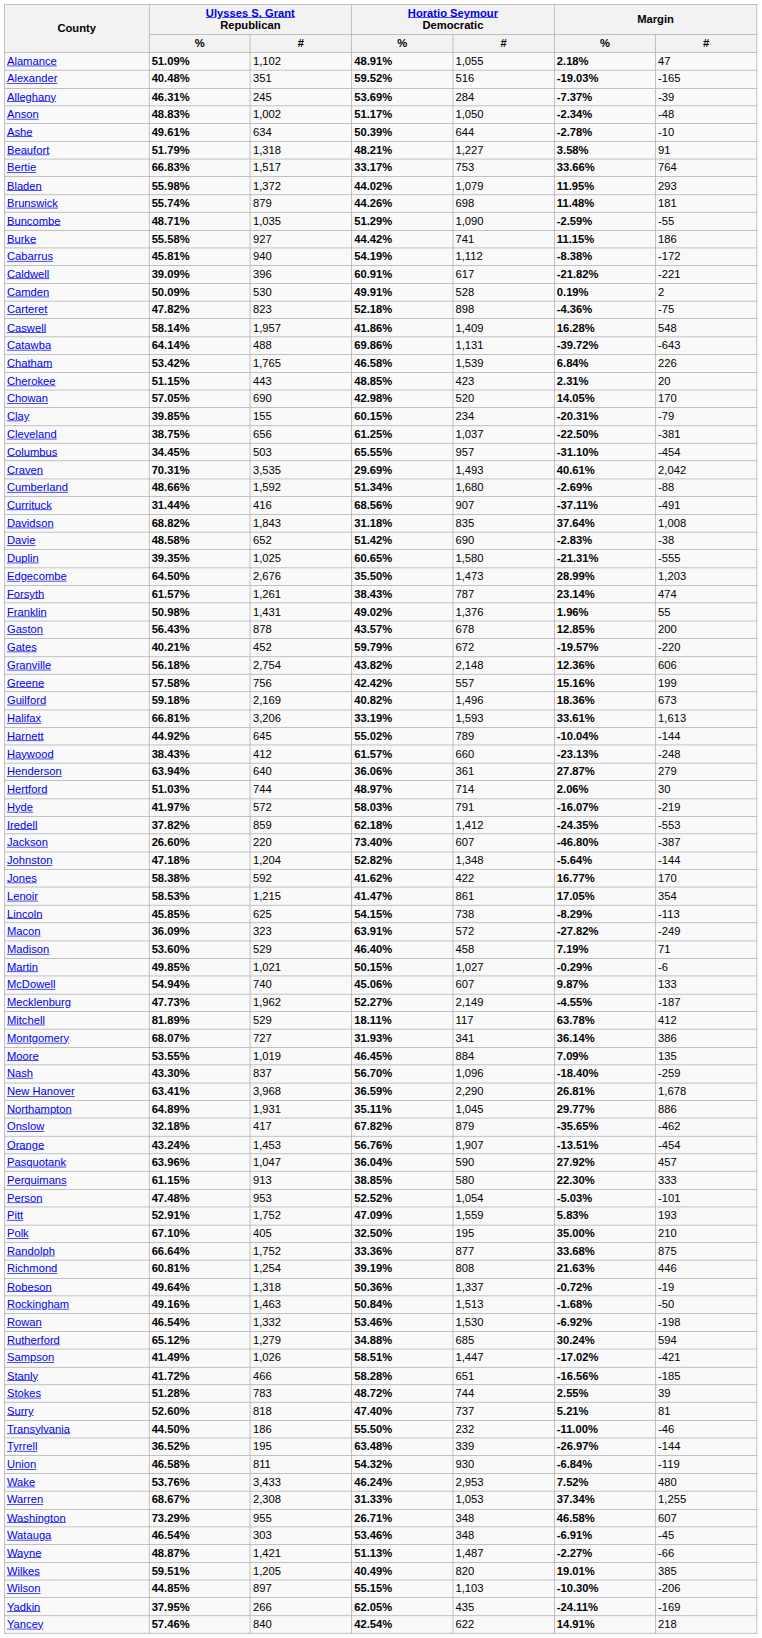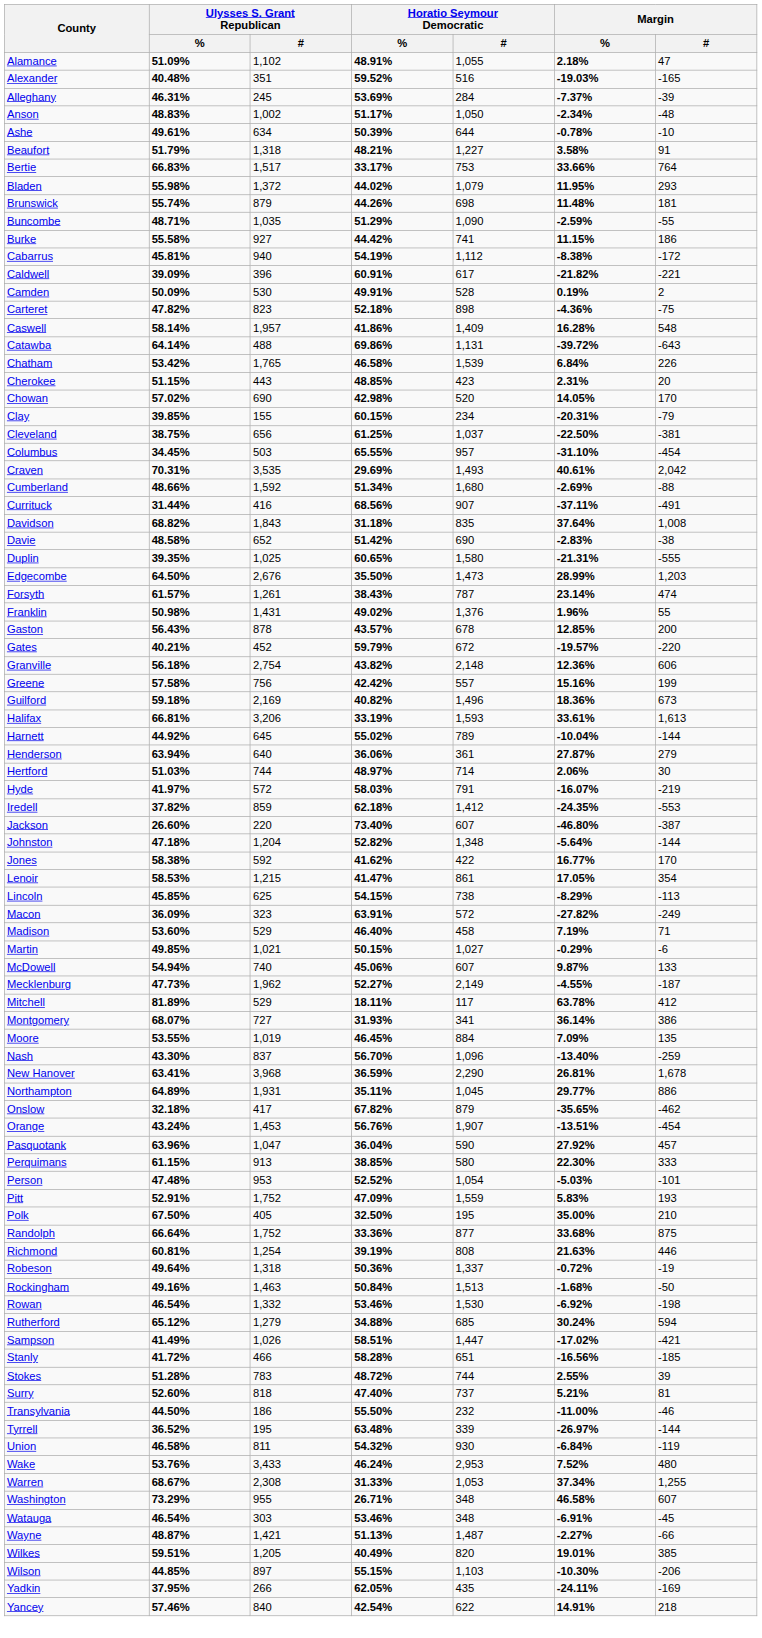 <table class="wikitable sortable" width="">
 <tr>
 <th rowspan="2" style="width:10%;">County</th>
 <th colspan="2"><a href='#'>Ulysses S. Grant</a><br>Republican</th>
 <th colspan="2"><a href='#'>Horatio Seymour</a><br>Democratic</th>
 <th colspan="2">Margin</th>
 </tr>
 <tr>
 <th data-sort-type="number" style="width:7%;">%</th>
 <th data-sort-type="number" style="width:7%;">#</th>
 <th data-sort-type="number" style="width:7%;">%</th>
 <th data-sort-type="number" style="width:7%;">#</th>
 <th data-sort-type="number" style="width:7%;">%</th>
 <th data-sort-type="number" style="width:7%;">#</th>
 </tr>
 <tr>
 <td><a href='#'>Alamance</a></td>
 <td><strong>51.09%</strong></td>
 <td>1,102</td>
 <td><strong>48.91%</strong></td>
 <td>1,055</td>
 <td><strong>2.18%</strong></td>
 <td>47</td>
 </tr>
 <tr>
 <td><a href='#'>Alexander</a></td>
 <td><strong>40.48%</strong></td>
 <td>351</td>
 <td><strong>59.52%</strong></td>
 <td>516</td>
 <td><strong>-19.03%</strong></td>
 <td>-165</td>
 </tr>
 <tr>
 <td><a href='#'>Alleghany</a></td>
 <td><strong>46.31%</strong></td>
 <td>245</td>
 <td><strong>53.69%</strong></td>
 <td>284</td>
 <td><strong> -7.37%</strong></td>
 <td>-39</td>
 </tr>
 <tr>
 <td><a href='#'>Anson</a></td>
 <td><strong>48.83%</strong></td>
 <td>1,002</td>
 <td><strong>51.17%</strong></td>
 <td>1,050</td>
 <td><strong> -2.34%</strong></td>
 <td>-48</td>
 </tr>
 <tr>
 <td><a href='#'>Ashe</a></td>
 <td><strong>49.61%</strong></td>
 <td>634</td>
 <td><strong>50.39%</strong></td>
 <td>644</td>
-<td><strong> -2.78%</strong></td>
+<td><strong> -0.78%</strong></td>
 <td>-10</td>
 </tr>
 <tr>
 <td><a href='#'>Beaufort</a></td>
 <td><strong>51.79%</strong></td>
 <td>1,318</td>
 <td><strong>48.21%</strong></td>
 <td>1,227</td>
 <td><strong>3.58%</strong></td>
 <td>91</td>
 </tr>
 <tr>
 <td><a href='#'>Bertie</a></td>
 <td><strong>66.83%</strong></td>
 <td>1,517</td>
 <td><strong>33.17%</strong></td>
 <td>753</td>
 <td><strong>33.66%</strong></td>
 <td>764</td>
 </tr>
 <tr>
 <td><a href='#'>Bladen</a></td>
 <td><strong>55.98%</strong></td>
 <td>1,372</td>
 <td><strong>44.02%</strong></td>
 <td>1,079</td>
 <td><strong>11.95%</strong></td>
 <td>293</td>
 </tr>
 <tr>
 <td><a href='#'>Brunswick</a></td>
 <td><strong>55.74%</strong></td>
 <td>879</td>
 <td><strong>44.26%</strong></td>
 <td>698</td>
 <td><strong>11.48%</strong></td>
 <td>181</td>
 </tr>
 <tr>
 <td><a href='#'>Buncombe</a></td>
 <td><strong>48.71%</strong></td>
 <td>1,035</td>
 <td><strong>51.29%</strong></td>
 <td>1,090</td>
 <td><strong>-2.59%</strong></td>
 <td>-55</td>
 </tr>
 <tr>
 <td><a href='#'>Burke</a></td>
 <td><strong>55.58%</strong></td>
 <td>927</td>
 <td><strong>44.42%</strong></td>
 <td>741</td>
 <td><strong>11.15%</strong></td>
 <td>186</td>
 </tr>
 <tr>
 <td><a href='#'>Cabarrus</a></td>
 <td><strong>45.81%</strong></td>
 <td>940</td>
 <td><strong>54.19%</strong></td>
 <td>1,112</td>
 <td><strong> -8.38%</strong></td>
 <td>-172</td>
 </tr>
 <tr>
 <td><a href='#'>Caldwell</a></td>
 <td><strong>39.09%</strong></td>
 <td>396</td>
 <td><strong>60.91%</strong></td>
 <td>617</td>
 <td><strong> -21.82%</strong></td>
 <td>-221</td>
 </tr>
 <tr>
 <td><a href='#'>Camden</a></td>
 <td><strong>50.09%</strong></td>
 <td>530</td>
 <td><strong>49.91%</strong></td>
 <td>528</td>
 <td><strong>0.19%</strong></td>
 <td>2</td>
 </tr>
 <tr>
 <td><a href='#'>Carteret</a></td>
 <td><strong>47.82%</strong></td>
 <td>823</td>
 <td><strong>52.18%</strong></td>
 <td>898</td>
 <td><strong> -4.36%</strong></td>
 <td>-75</td>
 </tr>
 <tr>
 <td><a href='#'>Caswell</a></td>
 <td><strong>58.14%</strong></td>
 <td>1,957</td>
 <td><strong>41.86%</strong></td>
 <td>1,409</td>
 <td><strong>16.28%</strong></td>
 <td>548</td>
 </tr>
 <tr>
 <td><a href='#'>Catawba</a></td>
 <td><strong>64.14%</strong></td>
 <td>488</td>
 <td><strong>69.86%</strong></td>
 <td>1,131</td>
 <td><strong> -39.72%</strong></td>
 <td>-643</td>
 </tr>
 <tr>
 <td><a href='#'>Chatham</a></td>
 <td><strong>53.42%</strong></td>
 <td>1,765</td>
 <td><strong>46.58%</strong></td>
 <td>1,539</td>
 <td><strong>6.84%</strong></td>
 <td>226</td>
 </tr>
 <tr>
 <td><a href='#'>Cherokee</a></td>
 <td><strong>51.15%</strong></td>
 <td>443</td>
 <td><strong>48.85%</strong></td>
 <td>423</td>
 <td><strong>2.31%</strong></td>
 <td>20</td>
 </tr>
 <tr>
 <td><a href='#'>Chowan</a></td>
-<td><strong>57.05%</strong></td>
+<td><strong>57.02%</strong></td>
 <td>690</td>
 <td><strong>42.98%</strong></td>
 <td>520</td>
 <td><strong>14.05%</strong></td>
 <td>170</td>
 </tr>
 <tr>
 <td><a href='#'>Clay</a></td>
 <td><strong>39.85%</strong></td>
 <td>155</td>
 <td><strong>60.15%</strong></td>
 <td>234</td>
 <td><strong>-20.31%</strong></td>
 <td>-79</td>
 </tr>
 <tr>
 <td><a href='#'>Cleveland</a></td>
 <td><strong>38.75%</strong></td>
 <td>656</td>
 <td><strong>61.25%</strong></td>
 <td>1,037</td>
 <td><strong> -22.50%</strong></td>
 <td>-381</td>
 </tr>
 <tr>
 <td><a href='#'>Columbus</a></td>
 <td><strong>34.45%</strong></td>
 <td>503</td>
 <td><strong>65.55%</strong></td>
 <td>957</td>
 <td><strong> -31.10%</strong></td>
 <td>-454</td>
 </tr>
 <tr>
 <td><a href='#'>Craven</a></td>
 <td><strong>70.31%</strong></td>
 <td>3,535</td>
 <td><strong>29.69%</strong></td>
 <td>1,493</td>
 <td><strong>40.61%</strong></td>
 <td>2,042</td>
 </tr>
 <tr>
 <td><a href='#'>Cumberland</a></td>
 <td><strong>48.66%</strong></td>
 <td>1,592</td>
 <td><strong>51.34%</strong></td>
 <td>1,680</td>
 <td><strong> -2.69%</strong></td>
 <td>-88</td>
 </tr>
 <tr>
 <td><a href='#'>Currituck</a></td>
 <td><strong>31.44%</strong></td>
 <td>416</td>
 <td><strong>68.56%</strong></td>
 <td>907</td>
 <td><strong> -37.11%</strong></td>
 <td>-491</td>
 </tr>
 <tr>
 <td><a href='#'>Davidson</a></td>
 <td><strong>68.82%</strong></td>
 <td>1,843</td>
 <td><strong>31.18%</strong></td>
 <td>835</td>
 <td><strong>37.64%</strong></td>
 <td>1,008</td>
 </tr>
 <tr>
 <td><a href='#'>Davie</a></td>
 <td><strong>48.58%</strong></td>
 <td>652</td>
 <td><strong>51.42%</strong></td>
 <td>690</td>
 <td><strong> -2.83%</strong></td>
 <td>-38</td>
 </tr>
 <tr>
 <td><a href='#'>Duplin</a></td>
 <td><strong>39.35%</strong></td>
 <td>1,025</td>
 <td><strong>60.65%</strong></td>
 <td>1,580</td>
 <td><strong> -21.31%</strong></td>
 <td>-555</td>
 </tr>
 <tr>
 <td><a href='#'>Edgecombe</a></td>
 <td><strong>64.50%</strong></td>
 <td>2,676</td>
 <td><strong>35.50%</strong></td>
 <td>1,473</td>
 <td><strong>28.99%</strong></td>
 <td>1,203</td>
 </tr>
 <tr>
 <td><a href='#'>Forsyth</a></td>
 <td><strong>61.57%</strong></td>
 <td>1,261</td>
 <td><strong>38.43%</strong></td>
 <td>787</td>
 <td><strong>23.14%</strong></td>
 <td>474</td>
 </tr>
 <tr>
 <td><a href='#'>Franklin</a></td>
 <td><strong>50.98%</strong></td>
 <td>1,431</td>
 <td><strong>49.02%</strong></td>
 <td>1,376</td>
 <td><strong>1.96%</strong></td>
 <td>55</td>
 </tr>
 <tr>
 <td><a href='#'>Gaston</a></td>
 <td><strong>56.43%</strong></td>
 <td>878</td>
 <td><strong>43.57%</strong></td>
 <td>678</td>
 <td><strong>12.85%</strong></td>
 <td>200</td>
 </tr>
 <tr>
 <td><a href='#'>Gates</a></td>
 <td><strong>40.21%</strong></td>
 <td>452</td>
 <td><strong>59.79%</strong></td>
 <td>672</td>
 <td><strong> -19.57%</strong></td>
 <td>-220</td>
 </tr>
 <tr>
 <td><a href='#'>Granville</a></td>
 <td><strong>56.18%</strong></td>
 <td>2,754</td>
 <td><strong>43.82%</strong></td>
 <td>2,148</td>
 <td><strong>12.36%</strong></td>
 <td>606</td>
 </tr>
 <tr>
 <td><a href='#'>Greene</a></td>
 <td><strong>57.58%</strong></td>
 <td>756</td>
 <td><strong>42.42%</strong></td>
 <td>557</td>
 <td><strong>15.16%</strong></td>
 <td>199</td>
 </tr>
 <tr>
 <td><a href='#'>Guilford</a></td>
 <td><strong>59.18%</strong></td>
 <td>2,169</td>
 <td><strong>40.82%</strong></td>
 <td>1,496</td>
 <td><strong>18.36%</strong></td>
 <td>673</td>
 </tr>
 <tr>
 <td><a href='#'>Halifax</a></td>
 <td><strong>66.81%</strong></td>
 <td>3,206</td>
 <td><strong>33.19%</strong></td>
 <td>1,593</td>
 <td><strong>33.61%</strong></td>
 <td>1,613</td>
 </tr>
 <tr>
 <td><a href='#'>Harnett</a></td>
 <td><strong>44.92%</strong></td>
 <td>645</td>
 <td><strong>55.02%</strong></td>
 <td>789</td>
 <td><strong> -10.04%</strong></td>
 <td>-144</td>
 </tr>
 <tr>
-<td><a href='#'>Haywood</a></td>
-<td><strong>38.43%</strong></td>
-<td>412</td>
-<td><strong>61.57%</strong></td>
-<td>660</td>
-<td><strong> -23.13%</strong></td>
-<td>-248</td>
-</tr>
-<tr>
 <td><a href='#'>Henderson</a></td>
 <td><strong>63.94%</strong></td>
 <td>640</td>
 <td><strong>36.06%</strong></td>
 <td>361</td>
 <td><strong>27.87%</strong></td>
 <td>279</td>
 </tr>
 <tr>
 <td><a href='#'>Hertford</a></td>
 <td><strong>51.03%</strong></td>
 <td>744</td>
 <td><strong>48.97%</strong></td>
 <td>714</td>
 <td><strong>2.06%</strong></td>
 <td>30</td>
 </tr>
 <tr>
 <td><a href='#'>Hyde</a></td>
 <td><strong>41.97%</strong></td>
 <td>572</td>
 <td><strong>58.03%</strong></td>
 <td>791</td>
 <td><strong> -16.07%</strong></td>
 <td>-219</td>
 </tr>
 <tr>
 <td><a href='#'>Iredell</a></td>
 <td><strong>37.82%</strong></td>
 <td>859</td>
 <td><strong>62.18%</strong></td>
 <td>1,412</td>
 <td><strong>-24.35%</strong></td>
 <td>-553</td>
 </tr>
 <tr>
 <td><a href='#'>Jackson</a></td>
 <td><strong>26.60%</strong></td>
 <td>220</td>
 <td><strong>73.40%</strong></td>
 <td>607</td>
 <td><strong> -46.80%</strong></td>
 <td>-387</td>
 </tr>
 <tr>
 <td><a href='#'>Johnston</a></td>
 <td><strong>47.18%</strong></td>
 <td>1,204</td>
 <td><strong>52.82%</strong></td>
 <td>1,348</td>
 <td><strong> -5.64%</strong></td>
 <td>-144</td>
 </tr>
 <tr>
 <td><a href='#'>Jones</a></td>
 <td><strong>58.38%</strong></td>
 <td>592</td>
 <td><strong>41.62%</strong></td>
 <td>422</td>
 <td><strong>16.77%</strong></td>
 <td>170</td>
 </tr>
 <tr>
 <td><a href='#'>Lenoir</a></td>
 <td><strong>58.53%</strong></td>
 <td>1,215</td>
 <td><strong>41.47%</strong></td>
 <td>861</td>
 <td><strong>17.05%</strong></td>
 <td>354</td>
 </tr>
 <tr>
 <td><a href='#'>Lincoln</a></td>
 <td><strong>45.85%</strong></td>
 <td>625</td>
 <td><strong>54.15%</strong></td>
 <td>738</td>
 <td><strong> -8.29%</strong></td>
 <td>-113</td>
 </tr>
 <tr>
 <td><a href='#'>Macon</a></td>
 <td><strong>36.09%</strong></td>
 <td>323</td>
 <td><strong>63.91%</strong></td>
 <td>572</td>
 <td><strong> -27.82%</strong></td>
 <td>-249</td>
 </tr>
 <tr>
 <td><a href='#'>Madison</a></td>
 <td><strong>53.60%</strong></td>
 <td>529</td>
 <td><strong>46.40%</strong></td>
 <td>458</td>
 <td><strong>7.19%</strong></td>
 <td>71</td>
 </tr>
 <tr>
 <td><a href='#'>Martin</a></td>
 <td><strong>49.85%</strong></td>
 <td>1,021</td>
 <td><strong>50.15%</strong></td>
 <td>1,027</td>
 <td><strong> -0.29%</strong></td>
 <td>-6</td>
 </tr>
 <tr>
 <td><a href='#'>McDowell</a></td>
 <td><strong>54.94%</strong></td>
 <td>740</td>
 <td><strong>45.06%</strong></td>
 <td>607</td>
 <td><strong>9.87%</strong></td>
 <td>133</td>
 </tr>
 <tr>
 <td><a href='#'>Mecklenburg</a></td>
 <td><strong>47.73%</strong></td>
 <td>1,962</td>
 <td><strong>52.27%</strong></td>
 <td>2,149</td>
 <td><strong>-4.55%</strong></td>
 <td>-187</td>
 </tr>
 <tr>
 <td><a href='#'>Mitchell</a></td>
 <td><strong>81.89%</strong></td>
 <td>529</td>
 <td><strong>18.11%</strong></td>
 <td>117</td>
 <td><strong>63.78%</strong></td>
 <td>412</td>
 </tr>
 <tr>
 <td><a href='#'>Montgomery</a></td>
 <td><strong>68.07%</strong></td>
 <td>727</td>
 <td><strong>31.93%</strong></td>
 <td>341</td>
 <td><strong>36.14%</strong></td>
 <td>386</td>
 </tr>
 <tr>
 <td><a href='#'>Moore</a></td>
 <td><strong>53.55%</strong></td>
 <td>1,019</td>
 <td><strong>46.45%</strong></td>
 <td>884</td>
 <td><strong>7.09%</strong></td>
 <td>135</td>
 </tr>
 <tr>
 <td><a href='#'>Nash</a></td>
 <td><strong>43.30%</strong></td>
 <td>837</td>
 <td><strong>56.70%</strong></td>
 <td>1,096</td>
-<td><strong> -18.40%</strong></td>
+<td><strong> -13.40%</strong></td>
 <td>-259</td>
 </tr>
 <tr>
 <td><a href='#'>New Hanover</a></td>
 <td><strong>63.41%</strong></td>
 <td>3,968</td>
 <td><strong>36.59%</strong></td>
 <td>2,290</td>
 <td><strong>26.81%</strong></td>
 <td>1,678</td>
 </tr>
 <tr>
 <td><a href='#'>Northampton</a></td>
 <td><strong>64.89%</strong></td>
 <td>1,931</td>
 <td><strong>35.11%</strong></td>
 <td>1,045</td>
 <td><strong>29.77%</strong></td>
 <td>886</td>
 </tr>
 <tr>
 <td><a href='#'>Onslow</a></td>
 <td><strong>32.18%</strong></td>
 <td>417</td>
 <td><strong>67.82%</strong></td>
 <td>879</td>
 <td><strong> -35.65%</strong></td>
 <td>-462</td>
 </tr>
 <tr>
 <td><a href='#'>Orange</a></td>
 <td><strong>43.24%</strong></td>
 <td>1,453</td>
 <td><strong>56.76%</strong></td>
 <td>1,907</td>
 <td><strong> -13.51%</strong></td>
 <td>-454</td>
 </tr>
 <tr>
 <td><a href='#'>Pasquotank</a></td>
 <td><strong>63.96%</strong></td>
 <td>1,047</td>
 <td><strong>36.04%</strong></td>
 <td>590</td>
 <td><strong>27.92%</strong></td>
 <td>457</td>
 </tr>
 <tr>
 <td><a href='#'>Perquimans</a></td>
 <td><strong>61.15%</strong></td>
 <td>913</td>
 <td><strong>38.85%</strong></td>
 <td>580</td>
 <td><strong>22.30%</strong></td>
 <td>333</td>
 </tr>
 <tr>
 <td><a href='#'>Person</a></td>
 <td><strong>47.48%</strong></td>
 <td>953</td>
 <td><strong>52.52%</strong></td>
 <td>1,054</td>
 <td><strong> -5.03%</strong></td>
 <td>-101</td>
 </tr>
 <tr>
 <td><a href='#'>Pitt</a></td>
 <td><strong>52.91%</strong></td>
 <td>1,752</td>
 <td><strong>47.09%</strong></td>
 <td>1,559</td>
 <td><strong>5.83%</strong></td>
 <td>193</td>
 </tr>
 <tr>
 <td><a href='#'>Polk</a></td>
-<td><strong>67.10%</strong></td>
+<td><strong>67.50%</strong></td>
 <td>405</td>
 <td><strong>32.50%</strong></td>
 <td>195</td>
 <td><strong>35.00%</strong></td>
 <td>210</td>
 </tr>
 <tr>
 <td><a href='#'>Randolph</a></td>
 <td><strong>66.64%</strong></td>
 <td>1,752</td>
 <td><strong>33.36%</strong></td>
 <td>877</td>
 <td><strong>33.68%</strong></td>
 <td>875</td>
 </tr>
 <tr>
 <td><a href='#'>Richmond</a></td>
 <td><strong>60.81%</strong></td>
 <td>1,254</td>
 <td><strong>39.19%</strong></td>
 <td>808</td>
 <td><strong>21.63%</strong></td>
 <td>446</td>
 </tr>
 <tr>
 <td><a href='#'>Robeson</a></td>
 <td><strong>49.64%</strong></td>
 <td>1,318</td>
 <td><strong>50.36%</strong></td>
 <td>1,337</td>
 <td><strong> -0.72%</strong></td>
 <td>-19</td>
 </tr>
 <tr>
 <td><a href='#'>Rockingham</a></td>
 <td><strong>49.16%</strong></td>
 <td>1,463</td>
 <td><strong>50.84%</strong></td>
 <td>1,513</td>
 <td><strong> -1.68%</strong></td>
 <td>-50</td>
 </tr>
 <tr>
 <td><a href='#'>Rowan</a></td>
 <td><strong>46.54%</strong></td>
 <td>1,332</td>
 <td><strong>53.46%</strong></td>
 <td>1,530</td>
 <td><strong> -6.92%</strong></td>
 <td>-198</td>
 </tr>
 <tr>
 <td><a href='#'>Rutherford</a></td>
 <td><strong>65.12%</strong></td>
 <td>1,279</td>
 <td><strong>34.88%</strong></td>
 <td>685</td>
 <td><strong>30.24%</strong></td>
 <td>594</td>
 </tr>
 <tr>
 <td><a href='#'>Sampson</a></td>
 <td><strong>41.49%</strong></td>
 <td>1,026</td>
 <td><strong>58.51%</strong></td>
 <td>1,447</td>
 <td><strong> -17.02%</strong></td>
 <td>-421</td>
 </tr>
 <tr>
 <td><a href='#'>Stanly</a></td>
 <td><strong>41.72%</strong></td>
 <td>466</td>
 <td><strong>58.28%</strong></td>
 <td>651</td>
 <td><strong> -16.56%</strong></td>
 <td>-185</td>
 </tr>
 <tr>
 <td><a href='#'>Stokes</a></td>
 <td><strong>51.28%</strong></td>
 <td>783</td>
 <td><strong>48.72%</strong></td>
 <td>744</td>
 <td><strong>2.55%</strong></td>
 <td>39</td>
 </tr>
 <tr>
 <td><a href='#'>Surry</a></td>
 <td><strong>52.60%</strong></td>
 <td>818</td>
 <td><strong>47.40%</strong></td>
 <td>737</td>
 <td><strong>5.21%</strong></td>
 <td>81</td>
 </tr>
 <tr>
 <td><a href='#'>Transylvania</a></td>
 <td><strong>44.50%</strong></td>
 <td>186</td>
 <td><strong>55.50%</strong></td>
 <td>232</td>
 <td><strong> -11.00%</strong></td>
 <td>-46</td>
 </tr>
 <tr>
 <td><a href='#'>Tyrrell</a></td>
 <td><strong>36.52%</strong></td>
 <td>195</td>
 <td><strong>63.48%</strong></td>
 <td>339</td>
 <td><strong> -26.97%</strong></td>
 <td>-144</td>
 </tr>
 <tr>
 <td><a href='#'>Union</a></td>
 <td><strong>46.58%</strong></td>
 <td>811</td>
 <td><strong>54.32%</strong></td>
 <td>930</td>
 <td><strong> -6.84%</strong></td>
 <td>-119</td>
 </tr>
 <tr>
 <td><a href='#'>Wake</a></td>
 <td><strong>53.76%</strong></td>
 <td>3,433</td>
 <td><strong>46.24%</strong></td>
 <td>2,953</td>
 <td><strong>7.52%</strong></td>
 <td>480</td>
 </tr>
 <tr>
 <td><a href='#'>Warren</a></td>
 <td><strong>68.67%</strong></td>
 <td>2,308</td>
 <td><strong>31.33%</strong></td>
 <td>1,053</td>
 <td><strong>37.34%</strong></td>
 <td>1,255</td>
 </tr>
 <tr>
 <td><a href='#'>Washington</a></td>
 <td><strong>73.29%</strong></td>
 <td>955</td>
 <td><strong>26.71%</strong></td>
 <td>348</td>
 <td><strong>46.58%</strong></td>
 <td>607</td>
 </tr>
 <tr>
 <td><a href='#'>Watauga</a></td>
 <td><strong>46.54%</strong></td>
 <td>303</td>
 <td><strong>53.46%</strong></td>
 <td>348</td>
 <td><strong> -6.91%</strong></td>
 <td>-45</td>
 </tr>
 <tr>
 <td><a href='#'>Wayne</a></td>
 <td><strong>48.87%</strong></td>
 <td>1,421</td>
 <td><strong>51.13%</strong></td>
 <td>1,487</td>
 <td><strong> -2.27%</strong></td>
 <td>-66</td>
 </tr>
 <tr>
 <td><a href='#'>Wilkes</a></td>
 <td><strong>59.51%</strong></td>
 <td>1,205</td>
 <td><strong>40.49%</strong></td>
 <td>820</td>
 <td><strong>19.01%</strong></td>
 <td>385</td>
 </tr>
 <tr>
 <td><a href='#'>Wilson</a></td>
 <td><strong>44.85%</strong></td>
 <td>897</td>
 <td><strong>55.15%</strong></td>
 <td>1,103</td>
 <td><strong> -10.30%</strong></td>
 <td>-206</td>
 </tr>
 <tr>
 <td><a href='#'>Yadkin</a></td>
 <td><strong>37.95%</strong></td>
 <td>266</td>
 <td><strong>62.05%</strong></td>
 <td>435</td>
 <td><strong> -24.11%</strong></td>
 <td>-169</td>
 </tr>
 <tr>
 <td><a href='#'>Yancey</a></td>
 <td><strong>57.46%</strong></td>
 <td>840</td>
 <td><strong>42.54%</strong></td>
 <td>622</td>
 <td><strong>14.91%</strong></td>
 <td>218</td>
 </tr>
 </table>
